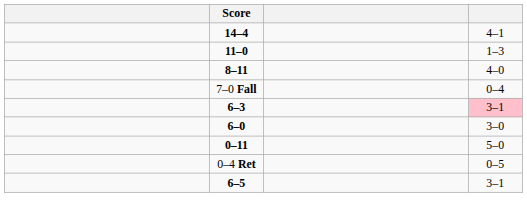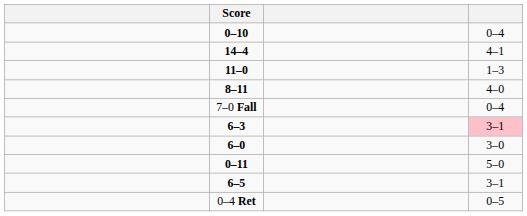 <table class="wikitable" style="text-align: center; ">
 <tr>
 <th align="right" width="270"></th>
 <th width="65">Score</th>
 <th align="left" width="270"></th>
 <th width="65"></th>
+</tr>
+<tr>
+<td align="left"></td>
+<td><strong>0–10</strong></td>
+<td align="left"><strong></strong></td>
+<td>0–4 <strong></strong></td>
 </tr>
 <tr>
 <td align="left"><strong></strong></td>
 <td><strong>14–4</strong></td>
 <td align="left"></td>
 <td>4–1 <strong></strong></td>
 </tr>
 <tr>
 <td align="left"><strong></strong></td>
 <td><strong>11–0</strong></td>
 <td align="left"></td>
 <td>1–3 <strong></strong></td>
 </tr>
 <tr>
 <td align="left"></td>
 <td><strong>8–11</strong></td>
 <td align="left"><strong></strong></td>
 <td>4–0 <strong></strong></td>
 </tr>
 <tr>
 <td align="left"><strong></strong></td>
 <td>7–0 <strong>Fall</strong></td>
 <td align="left"></td>
 <td>0–4 <strong></strong></td>
 </tr>
 <tr>
 <td align="left"><strong></strong></td>
 <td><strong>6–3</strong></td>
 <td align="left"></td>
 <td style="background: pink;">3–1 <strong></strong></td>
 </tr>
 <tr>
 <td align="left"><strong></strong></td>
 <td><strong>6–0</strong></td>
 <td align="left"></td>
 <td>3–0 <strong></strong></td>
 </tr>
 <tr>
 <td align="left"></td>
 <td><strong>0–11</strong></td>
 <td align="left"><strong></strong></td>
 <td>5–0 <strong></strong></td>
 </tr>
 <tr>
+<td align="left"><strong></strong></td>
+<td><strong>6–5</strong></td>
+<td align="left"></td>
+<td>3–1 <strong></strong></td>
+</tr>
+<tr>
 <td align="left"></td>
 <td>0–4 <strong>Ret</strong></td>
 <td align="left"><strong></strong></td>
 <td>0–5 <strong></strong></td>
 </tr>
-<tr>
-<td align="left"><strong></strong></td>
-<td><strong>6–5</strong></td>
-<td align="left"></td>
-<td>3–1 <strong></strong></td>
-</tr>
 </table>
